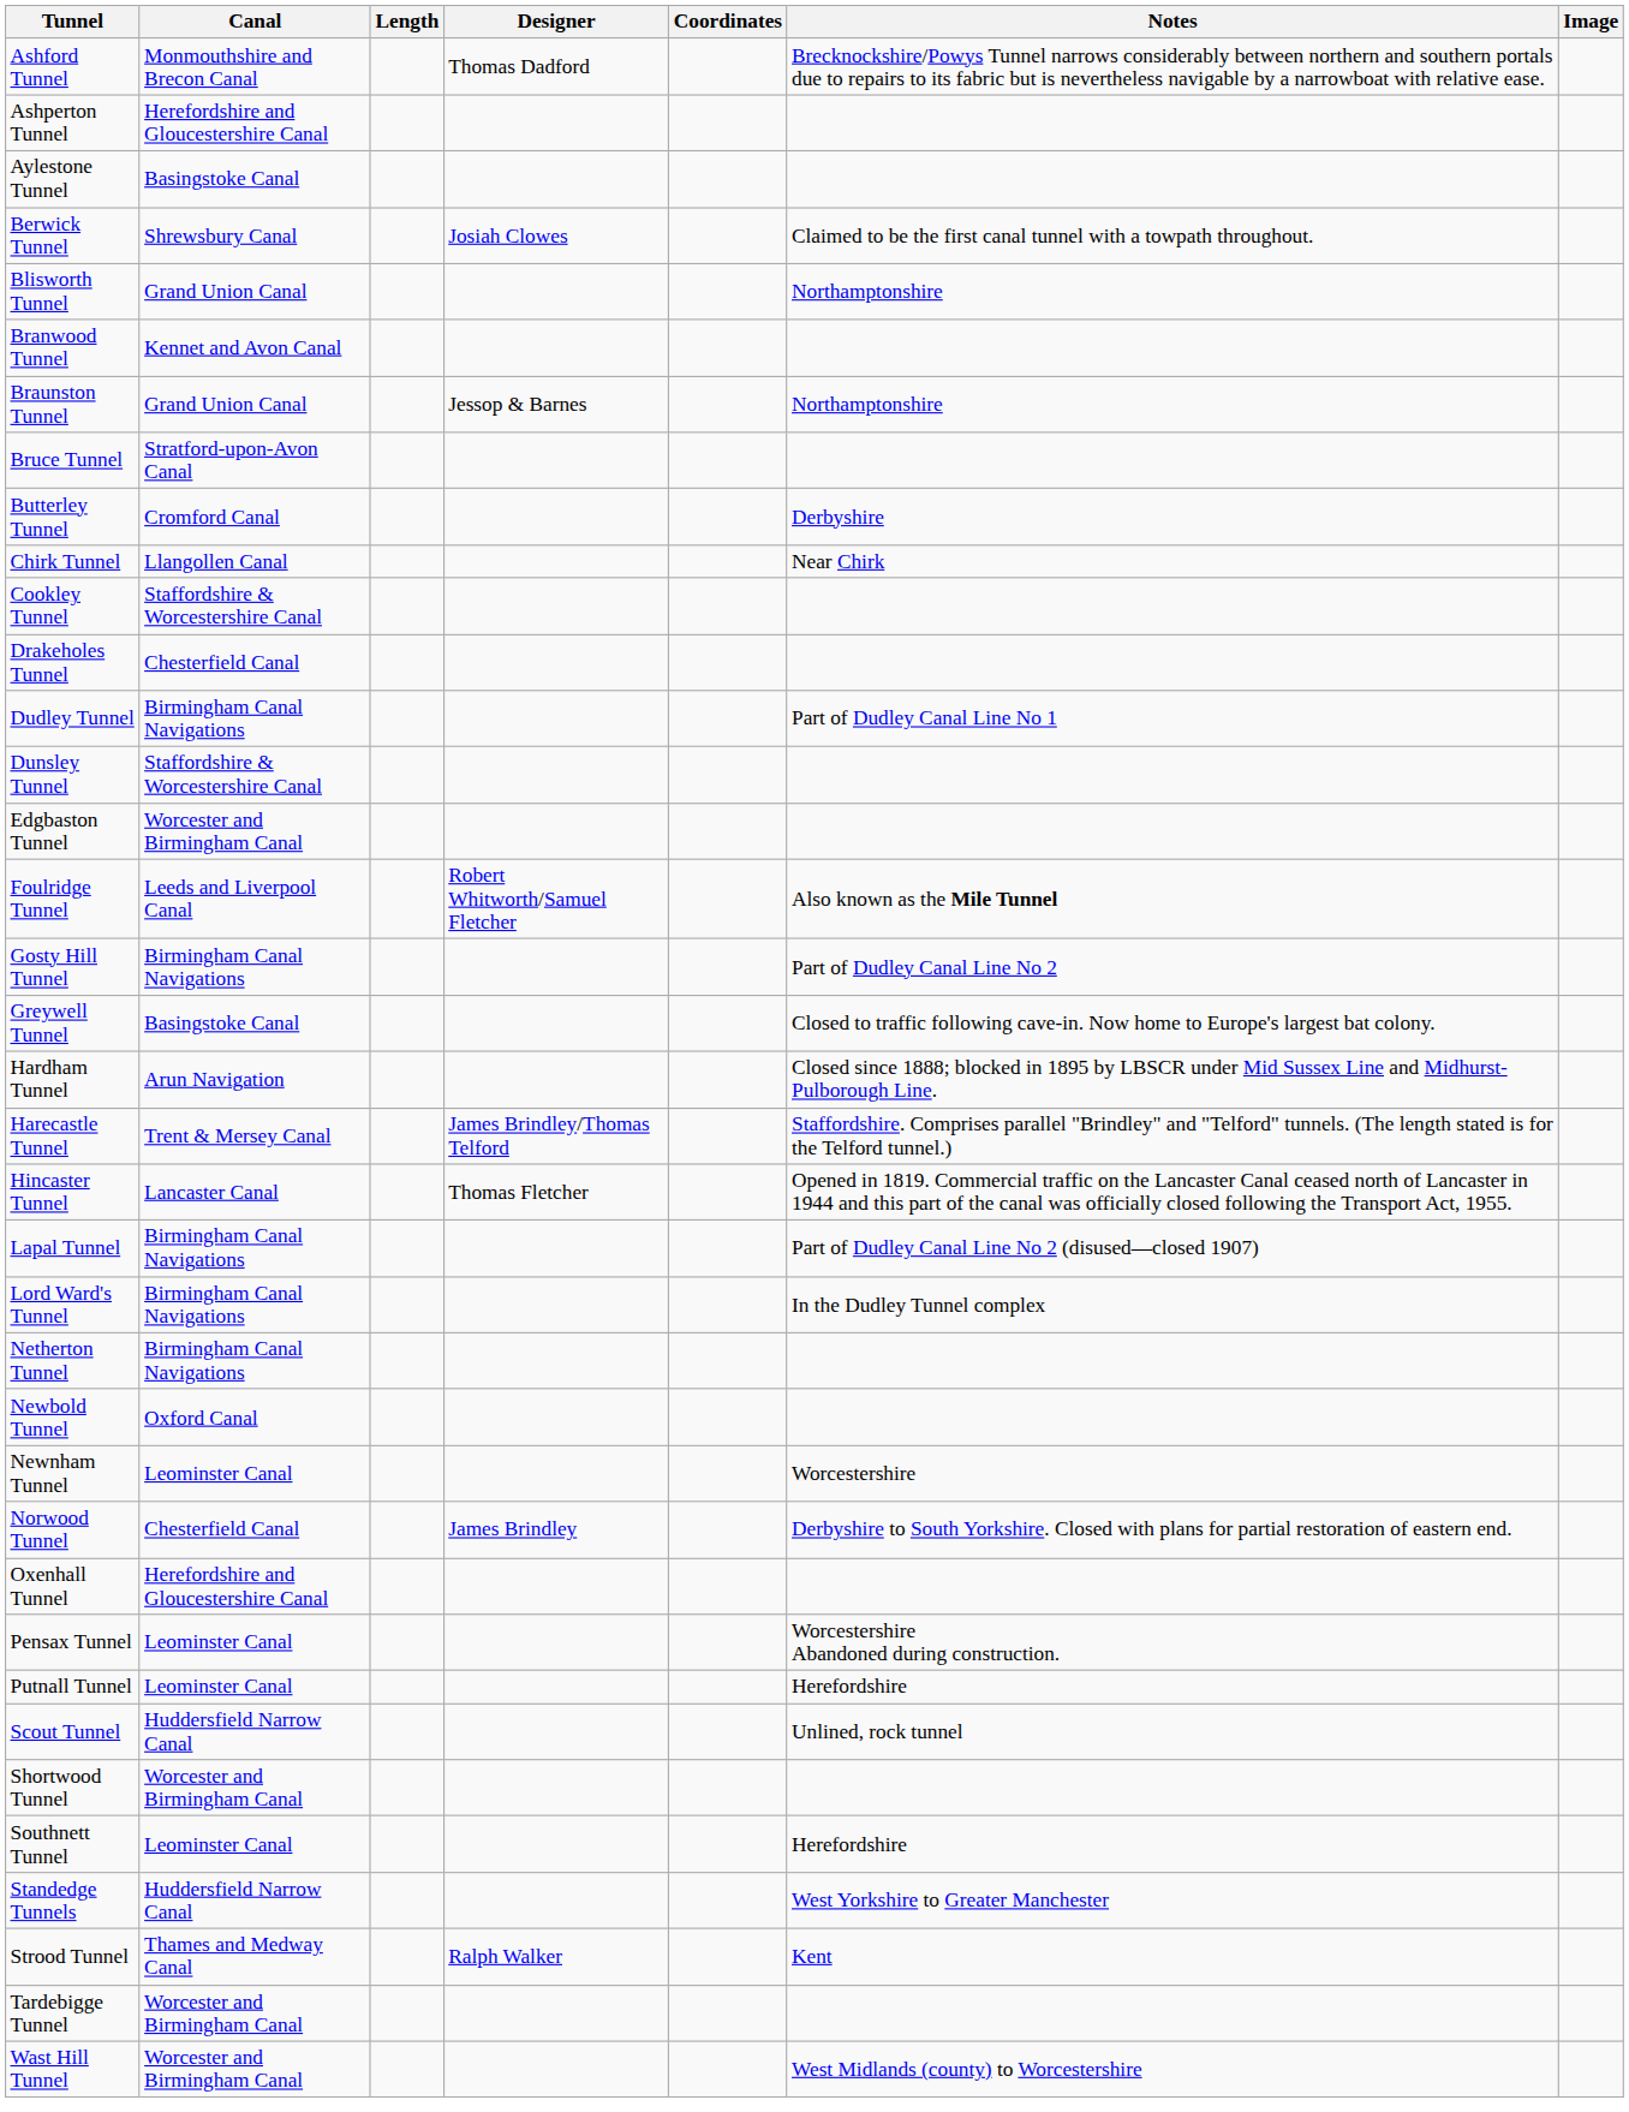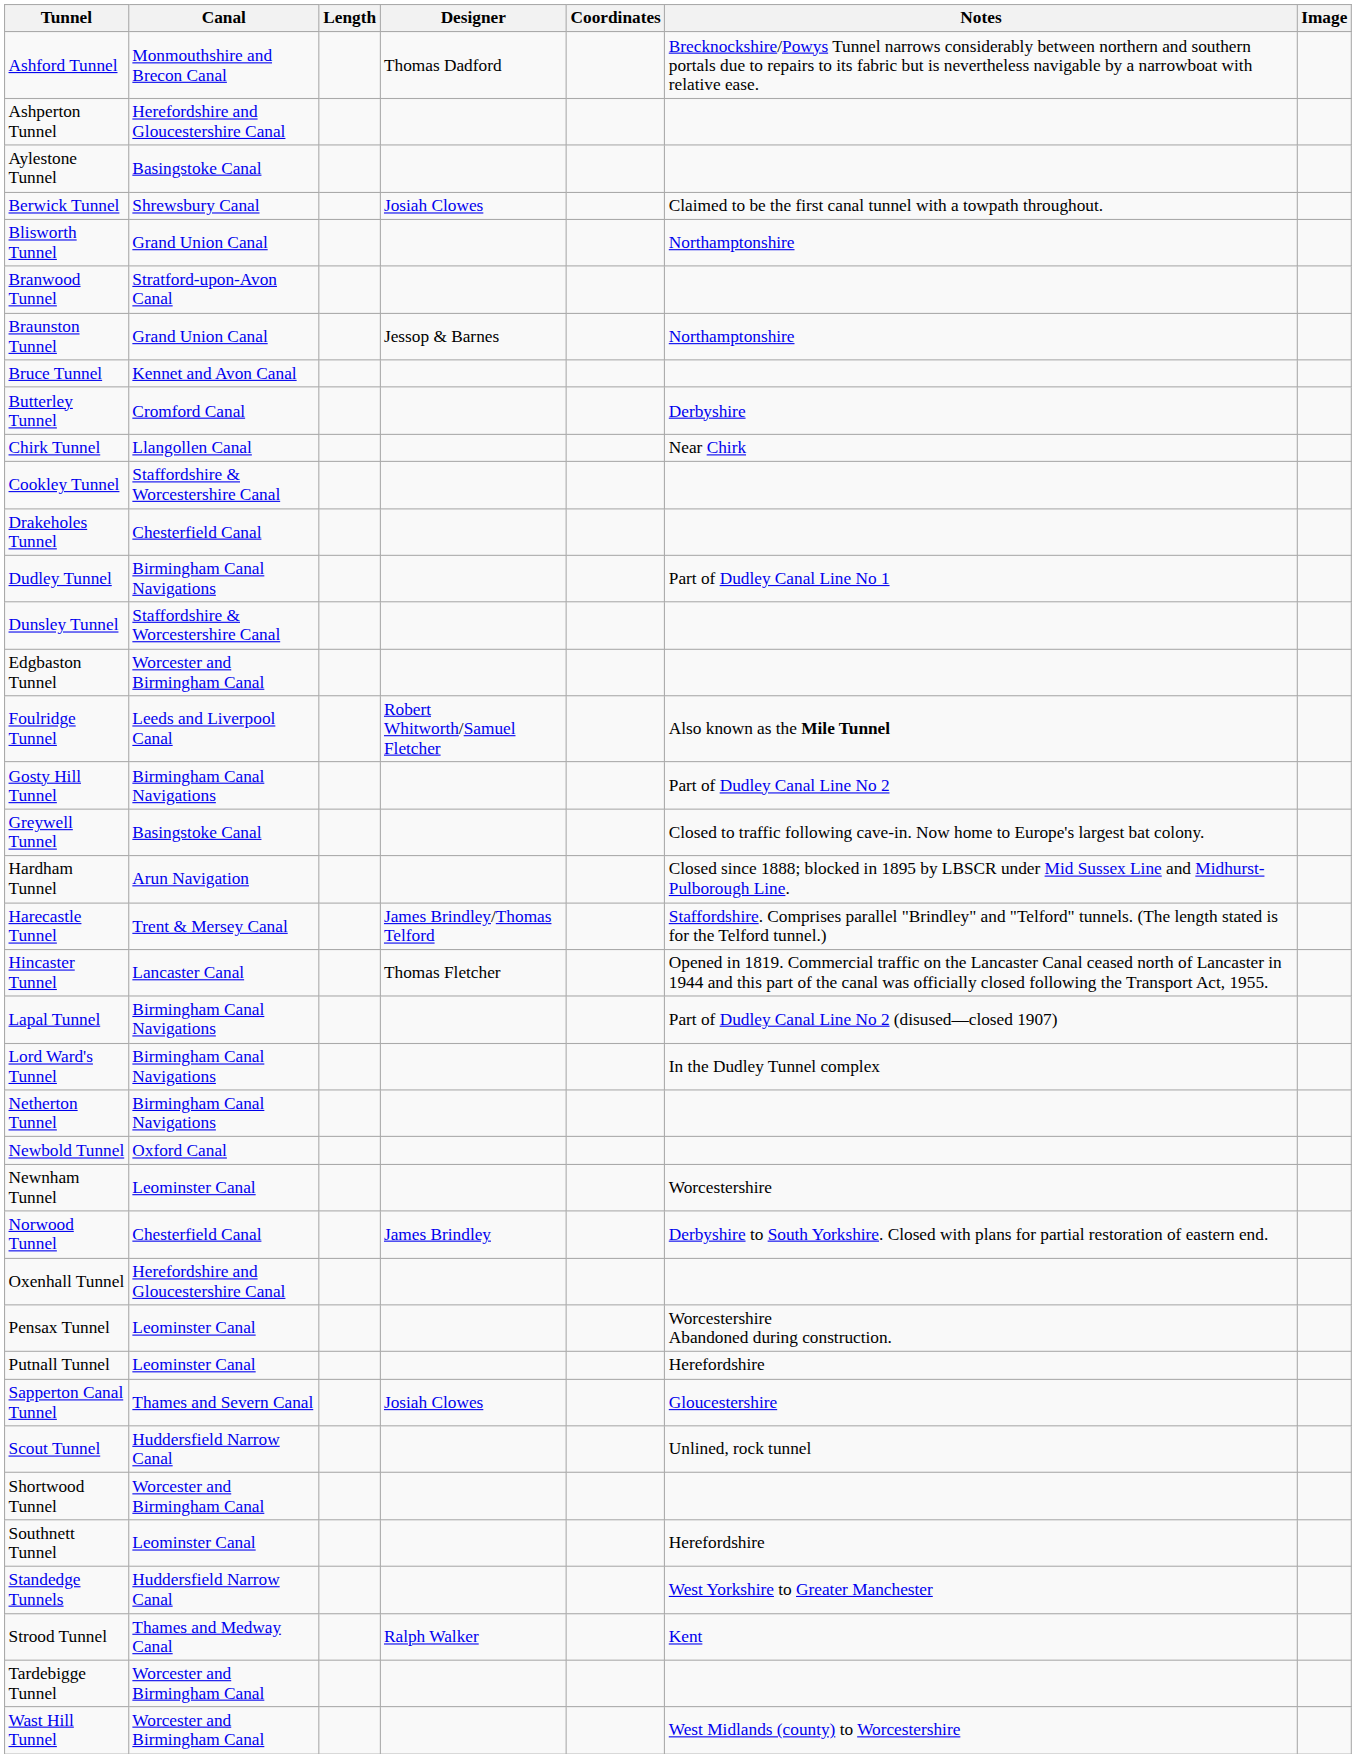 <table class="wikitable sortable">
 <tr>
 <th>Tunnel</th>
 <th>Canal</th>
 <th>Length</th>
 <th>Designer</th>
 <th>Coordinates</th>
 <th>Notes</th>
 <th>Image</th>
 </tr>
 <tr>
 <td><a href='#'>Ashford Tunnel</a></td>
 <td><a href='#'>Monmouthshire and Brecon Canal</a></td>
 <td data-sort-value=0375></td>
 <td>Thomas Dadford</td>
 <td></td>
 <td><a href='#'>Brecknockshire</a>/<a href='#'>Powys</a> Tunnel narrows considerably between northern and southern portals due to repairs to its fabric but is nevertheless navigable by a narrowboat with relative ease.</td>
 <td></td>
 </tr>
 <tr>
 <td>Ashperton Tunnel</td>
 <td><a href='#'>Herefordshire and Gloucestershire Canal</a></td>
 <td data-sort-value=0400></td>
 <td></td>
 <td></td>
 <td></td>
 <td></td>
 </tr>
 <tr>
 <td>Aylestone Tunnel</td>
 <td><a href='#'>Basingstoke Canal</a></td>
 <td data-sort-value=0440></td>
 <td></td>
 <td></td>
 <td></td>
 <td></td>
 </tr>
 <tr>
 <td><a href='#'>Berwick Tunnel</a></td>
 <td><a href='#'>Shrewsbury Canal</a></td>
 <td data-sort-value=0970></td>
 <td><a href='#'>Josiah Clowes</a></td>
 <td></td>
 <td>Claimed to be the first canal tunnel with a towpath throughout.</td>
 <td></td>
 </tr>
 <tr>
 <td><a href='#'>Blisworth Tunnel</a></td>
 <td><a href='#'>Grand Union Canal</a></td>
 <td data-sort-value=3056></td>
 <td></td>
 <td></td>
 <td><a href='#'>Northamptonshire</a></td>
 <td></td>
 </tr>
 <tr>
 <td><a href='#'>Branwood Tunnel</a></td>
-<td><a href='#'>Kennet and Avon Canal</a></td>
+<td><a href='#'>Stratford-upon-Avon Canal</a></td>
 <td data-sort-value=352></td>
 <td></td>
 <td></td>
 <td></td>
 <td></td>
 </tr>
 <tr>
 <td><a href='#'>Braunston Tunnel</a></td>
 <td><a href='#'>Grand Union Canal</a></td>
 <td data-sort-value=2042></td>
 <td>Jessop & Barnes</td>
 <td></td>
 <td><a href='#'>Northamptonshire</a></td>
 <td></td>
 </tr>
 <tr>
 <td><a href='#'>Bruce Tunnel</a></td>
-<td><a href='#'>Stratford-upon-Avon Canal</a></td>
+<td><a href='#'>Kennet and Avon Canal</a></td>
 <td data-sort-value=0502></td>
 <td></td>
 <td></td>
 <td></td>
 <td></td>
 </tr>
 <tr>
 <td><a href='#'>Butterley Tunnel</a></td>
 <td><a href='#'>Cromford Canal</a></td>
 <td data-sort-value=3063></td>
 <td></td>
 <td></td>
 <td><a href='#'>Derbyshire</a></td>
 <td></td>
 </tr>
 <tr>
 <td><a href='#'>Chirk Tunnel</a></td>
 <td><a href='#'>Llangollen Canal</a></td>
 <td data-sort-value=0459></td>
 <td></td>
 <td></td>
 <td>Near <a href='#'>Chirk</a></td>
 <td></td>
 </tr>
 <tr>
 <td><a href='#'>Cookley Tunnel</a></td>
 <td><a href='#'>Staffordshire & Worcestershire Canal</a></td>
 <td data-sort-value=65></td>
 <td></td>
 <td></td>
 <td></td>
 <td></td>
 </tr>
 <tr>
 <td><a href='#'>Drakeholes Tunnel</a></td>
 <td><a href='#'>Chesterfield Canal</a></td>
 <td data-sort-value=0154></td>
 <td></td>
 <td></td>
 <td></td>
 <td></td>
 </tr>
 <tr>
 <td><a href='#'>Dudley Tunnel</a></td>
 <td><a href='#'>Birmingham Canal Navigations</a></td>
 <td data-sort-value=3172></td>
 <td></td>
 <td></td>
 <td>Part of <a href='#'>Dudley Canal Line No 1</a></td>
 <td></td>
 </tr>
 <tr>
 <td><a href='#'>Dunsley Tunnel</a></td>
 <td><a href='#'>Staffordshire & Worcestershire Canal</a></td>
 <td data-sort-value=25></td>
 <td></td>
 <td></td>
 <td></td>
 <td></td>
 </tr>
 <tr>
 <td>Edgbaston Tunnel</td>
 <td><a href='#'>Worcester and Birmingham Canal</a></td>
 <td data-sort-value=0105></td>
 <td></td>
 <td></td>
 <td></td>
 </tr>
 <tr>
 <td><a href='#'>Foulridge Tunnel</a></td>
 <td><a href='#'>Leeds and Liverpool Canal</a></td>
 <td data-sort-value=1630></td>
 <td><a href='#'>Robert Whitworth</a>/<a href='#'>Samuel Fletcher</a></td>
 <td></td>
 <td>Also known as the <strong>Mile Tunnel</strong></td>
 <td></td>
 </tr>
 <tr>
 <td><a href='#'>Gosty Hill Tunnel</a></td>
 <td><a href='#'>Birmingham Canal Navigations</a></td>
 <td data-sort-value=557></td>
 <td></td>
 <td></td>
 <td>Part of <a href='#'>Dudley Canal Line No 2</a></td>
 <td></td>
 </tr>
 <tr>
 <td><a href='#'>Greywell Tunnel</a></td>
 <td><a href='#'>Basingstoke Canal</a></td>
 <td data-sort-value=1200></td>
 <td></td>
 <td></td>
 <td>Closed to traffic following cave-in. Now home to Europe's largest bat colony.</td>
 <td></td>
 </tr>
 <tr>
 <td>Hardham Tunnel</td>
 <td><a href='#'>Arun Navigation</a></td>
 <td data-sort-value=0375></td>
 <td></td>
 <td></td>
 <td>Closed since 1888; blocked in 1895 by LBSCR under <a href='#'>Mid Sussex Line</a> and <a href='#'>Midhurst-Pulborough Line</a>.</td>
 <td></td>
 </tr>
 <tr>
 <td><a href='#'>Harecastle Tunnel</a></td>
 <td><a href='#'>Trent & Mersey Canal</a></td>
 <td data-sort-value=2926></td>
 <td><a href='#'>James Brindley</a>/<a href='#'>Thomas Telford</a></td>
 <td></td>
 <td><a href='#'>Staffordshire</a>. Comprises parallel "Brindley" and "Telford" tunnels. (The length stated is for the Telford tunnel.)</td>
 <td></td>
 </tr>
 <tr>
 <td><a href='#'>Hincaster Tunnel</a></td>
 <td><a href='#'>Lancaster Canal</a></td>
 <td data-sort-value=378></td>
 <td>Thomas Fletcher</td>
 <td></td>
 <td>Opened in 1819. Commercial traffic on the Lancaster Canal ceased north of Lancaster in 1944 and this part of the canal was officially closed following the Transport Act, 1955.</td>
 <td></td>
 </tr>
 <tr>
 <td><a href='#'>Lapal Tunnel</a></td>
 <td><a href='#'>Birmingham Canal Navigations</a></td>
 <td data-sort-value=3795></td>
 <td></td>
 <td></td>
 <td>Part of <a href='#'>Dudley Canal Line No 2</a> (disused—closed 1907)</td>
 <td></td>
 </tr>
 <tr>
 <td><a href='#'>Lord Ward's Tunnel</a></td>
 <td><a href='#'>Birmingham Canal Navigations</a></td>
 <td data-sort-value=196></td>
 <td></td>
 <td></td>
 <td>In the Dudley Tunnel complex</td>
 <td></td>
 </tr>
 <tr>
 <td><a href='#'>Netherton Tunnel</a></td>
 <td><a href='#'>Birmingham Canal Navigations</a></td>
 <td data-sort-value=3027></td>
 <td></td>
 <td></td>
 <td></td>
 <td></td>
 </tr>
 <tr>
 <td><a href='#'>Newbold Tunnel</a></td>
 <td><a href='#'>Oxford Canal</a></td>
 <td data-sort-value=0250></td>
 <td></td>
 <td></td>
 <td></td>
 <td></td>
 </tr>
 <tr>
 <td>Newnham Tunnel</td>
 <td><a href='#'>Leominster Canal</a></td>
 <td data-sort-value=100></td>
 <td></td>
 <td></td>
 <td>Worcestershire</td>
 <td></td>
 </tr>
 <tr>
 <td><a href='#'>Norwood Tunnel</a></td>
 <td><a href='#'>Chesterfield Canal</a></td>
 <td data-sort-value=2884></td>
 <td><a href='#'>James Brindley</a></td>
 <td></td>
 <td><a href='#'>Derbyshire</a> to <a href='#'>South Yorkshire</a>. Closed with plans for partial restoration of eastern end.</td>
 <td></td>
 </tr>
 <tr>
 <td>Oxenhall Tunnel</td>
 <td><a href='#'>Herefordshire and Gloucestershire Canal</a></td>
 <td data-sort-value=2192></td>
 <td></td>
 <td></td>
 <td></td>
 <td></td>
 </tr>
 <tr>
 <td>Pensax Tunnel</td>
 <td><a href='#'>Leominster Canal</a></td>
 <td data-sort-value=3850></td>
 <td></td>
 <td></td>
 <td>Worcestershire<br>Abandoned during construction.</td>
 <td></td>
 </tr>
 <tr>
 <td>Putnall Tunnel</td>
 <td><a href='#'>Leominster Canal</a></td>
 <td data-sort-value=330></td>
 <td></td>
 <td></td>
 <td>Herefordshire</td>
 <td></td>
 </tr>
 <tr>
+<td><a href='#'>Sapperton Canal Tunnel</a></td>
+<td><a href='#'>Thames and Severn Canal</a></td>
+<td data-sort-value=3817></td>
+<td><a href='#'>Josiah Clowes</a></td>
+<td></td>
+<td><a href='#'>Gloucestershire</a></td>
+<td></td>
+</tr>
+<tr>
 <td><a href='#'>Scout Tunnel</a></td>
 <td><a href='#'>Huddersfield Narrow Canal</a></td>
 <td data-sort-value=0220></td>
 <td></td>
 <td></td>
 <td>Unlined, rock tunnel</td>
 <td></td>
 </tr>
 <tr>
 <td>Shortwood Tunnel</td>
 <td><a href='#'>Worcester and Birmingham Canal</a></td>
 <td data-sort-value=0613></td>
 <td></td>
 <td></td>
 <td></td>
 <td></td>
 </tr>
 <tr>
 <td>Southnett Tunnel</td>
 <td><a href='#'>Leominster Canal</a></td>
 <td data-sort-value=1250></td>
 <td></td>
 <td></td>
 <td>Herefordshire</td>
 <td></td>
 </tr>
 <tr>
 <td><a href='#'>Standedge Tunnels</a></td>
 <td><a href='#'>Huddersfield Narrow Canal</a></td>
 <td data-sort-value=5698></td>
 <td></td>
 <td></td>
 <td><a href='#'>West Yorkshire</a> to <a href='#'>Greater Manchester</a></td>
 <td></td>
 </tr>
 <tr>
 <td>Strood Tunnel</td>
 <td><a href='#'>Thames and Medway Canal</a></td>
 <td data-sort-value=3946></td>
 <td><a href='#'>Ralph Walker</a></td>
 <td></td>
 <td><a href='#'>Kent</a></td>
 <td></td>
 </tr>
 <tr>
 <td>Tardebigge Tunnel</td>
 <td><a href='#'>Worcester and Birmingham Canal</a></td>
 <td data-sort-value=0580></td>
 <td></td>
 <td></td>
 <td></td>
 <td></td>
 </tr>
 <tr>
 <td><a href='#'>Wast Hill Tunnel</a></td>
 <td><a href='#'>Worcester and Birmingham Canal</a></td>
 <td data-sort-value=2726></td>
 <td></td>
 <td></td>
 <td><a href='#'>West Midlands (county)</a> to <a href='#'>Worcestershire</a></td>
 <td></td>
 </tr>
 </table>
